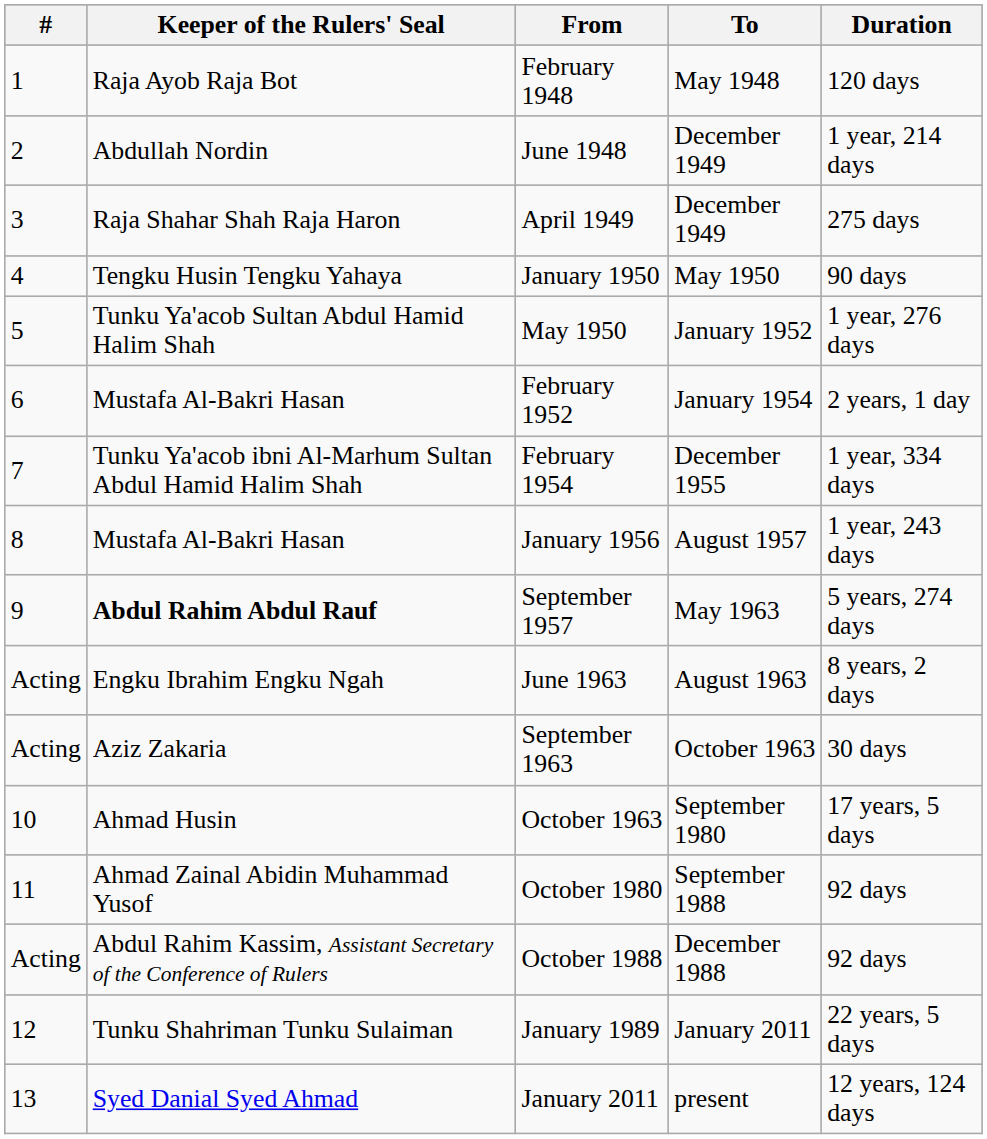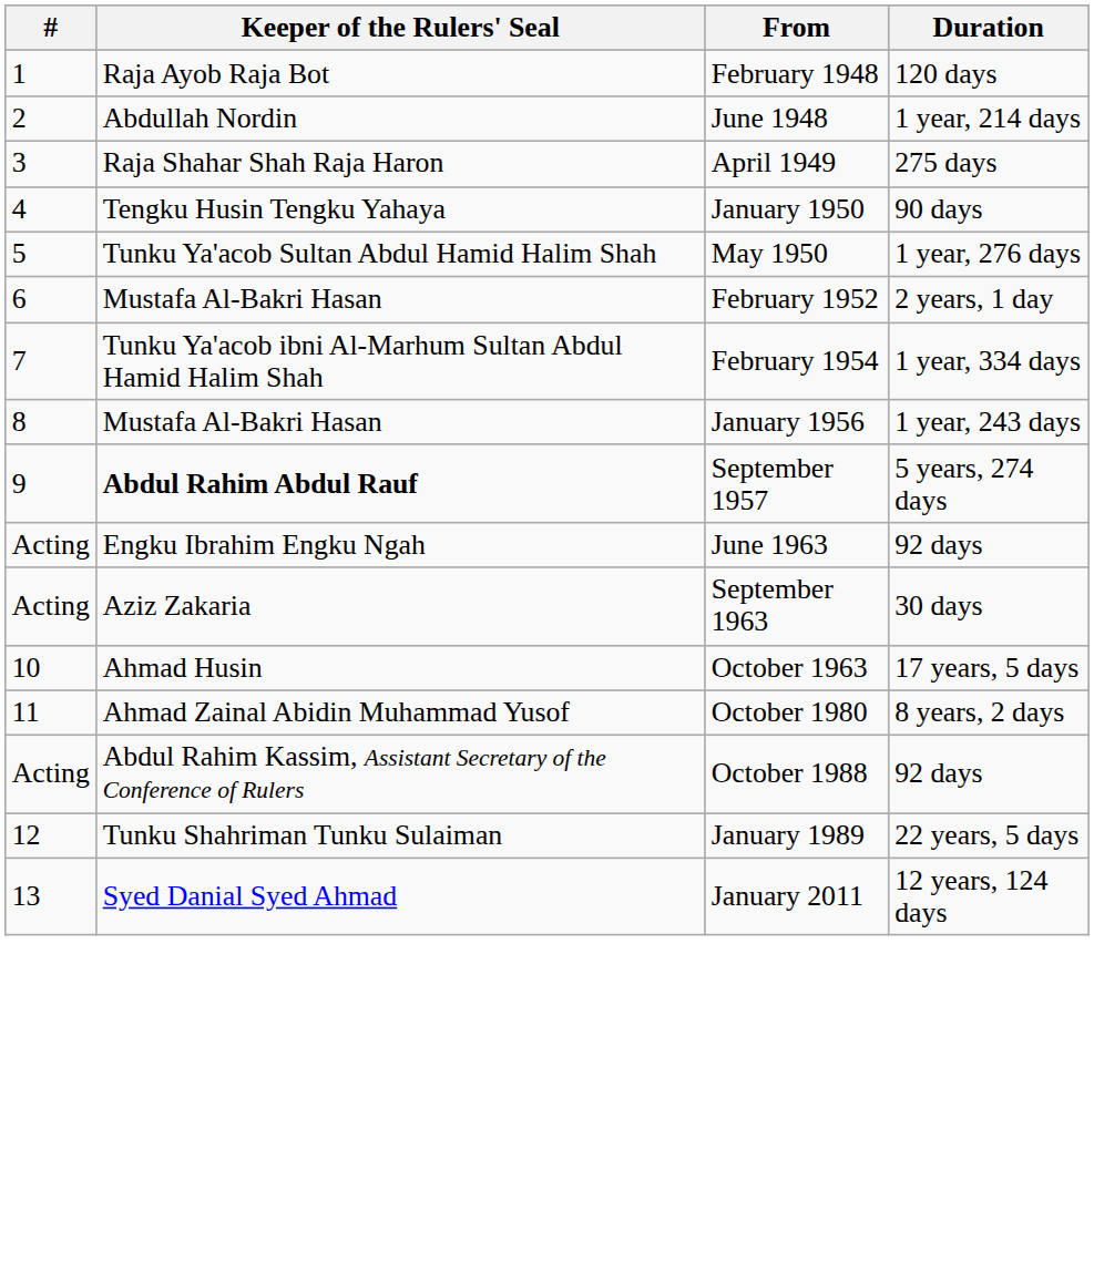 <table class="wikitable" style="text-align:left">
 <tr style="background:#cccccc">
 <th>#</th>
 <th>Keeper of the Rulers' Seal</th>
 <th>From</th>
-<th>To</th>
 <th>Duration</th>
 </tr>
 <tr>
 <td>1</td>
 <td>Raja Ayob Raja Bot</td>
 <td>February 1948</td>
-<td>May 1948</td>
 <td>120 days</td>
 </tr>
 <tr>
 <td>2</td>
 <td>Abdullah Nordin</td>
 <td>June 1948</td>
-<td>December 1949</td>
 <td>1 year, 214 days</td>
 </tr>
 <tr>
 <td>3</td>
 <td>Raja Shahar Shah Raja Haron</td>
 <td>April 1949</td>
-<td>December 1949</td>
 <td>275 days</td>
 </tr>
 <tr>
 <td>4</td>
 <td>Tengku Husin Tengku Yahaya</td>
 <td>January 1950</td>
-<td>May 1950</td>
 <td>90 days</td>
 </tr>
 <tr>
 <td>5</td>
 <td>Tunku Ya'acob Sultan Abdul Hamid Halim Shah</td>
 <td>May 1950</td>
-<td>January 1952</td>
 <td>1 year, 276 days</td>
 </tr>
 <tr>
 <td>6</td>
 <td>Mustafa Al-Bakri Hasan</td>
 <td>February 1952</td>
-<td>January 1954</td>
 <td>2 years, 1 day</td>
 </tr>
 <tr>
 <td>7</td>
 <td>Tunku Ya'acob ibni Al-Marhum Sultan Abdul Hamid Halim Shah</td>
 <td>February 1954</td>
-<td>December 1955</td>
 <td>1 year, 334 days</td>
 </tr>
 <tr>
 <td>8</td>
 <td>Mustafa Al-Bakri Hasan</td>
 <td>January 1956</td>
-<td>August 1957</td>
 <td>1 year, 243 days</td>
 </tr>
 <tr>
 <td>9</td>
 <td><strong>Abdul Rahim Abdul Rauf</strong></td>
 <td>September 1957</td>
-<td>May 1963</td>
 <td>5 years, 274 days</td>
 </tr>
 <tr>
 <td>Acting</td>
 <td>Engku Ibrahim Engku Ngah</td>
 <td>June 1963</td>
-<td>August 1963</td>
-<td>8 years, 2 days</td>
+<td>92 days</td>
 </tr>
 <tr>
 <td>Acting</td>
 <td>Aziz Zakaria</td>
 <td>September 1963</td>
-<td>October 1963</td>
 <td>30 days</td>
 </tr>
 <tr>
 <td>10</td>
 <td>Ahmad Husin</td>
 <td>October 1963</td>
-<td>September 1980</td>
 <td>17 years, 5 days</td>
 </tr>
 <tr>
 <td>11</td>
 <td>Ahmad Zainal Abidin Muhammad Yusof</td>
 <td>October 1980</td>
-<td>September 1988</td>
-<td>92 days</td>
+<td>8 years, 2 days</td>
 </tr>
 <tr>
 <td>Acting</td>
 <td>Abdul Rahim Kassim, <em><small>Assistant Secretary of the Conference of Rulers</small></em></td>
 <td>October 1988</td>
-<td>December 1988</td>
 <td>92 days</td>
 </tr>
 <tr>
 <td>12</td>
 <td>Tunku Shahriman Tunku Sulaiman</td>
 <td>January 1989</td>
-<td>January 2011</td>
 <td>22 years, 5 days</td>
 </tr>
 <tr>
 <td>13</td>
 <td><a href='#'>Syed Danial Syed Ahmad</a></td>
 <td>January 2011</td>
-<td>present</td>
 <td>12 years, 124 days</td>
 </tr>
 </table>
